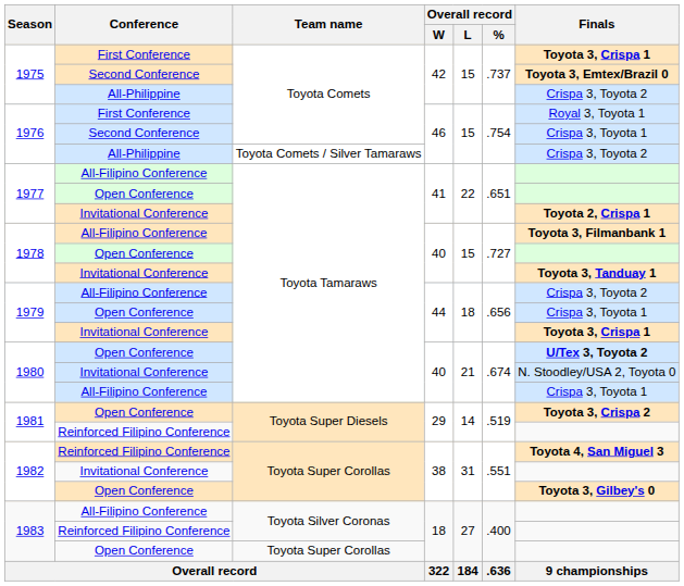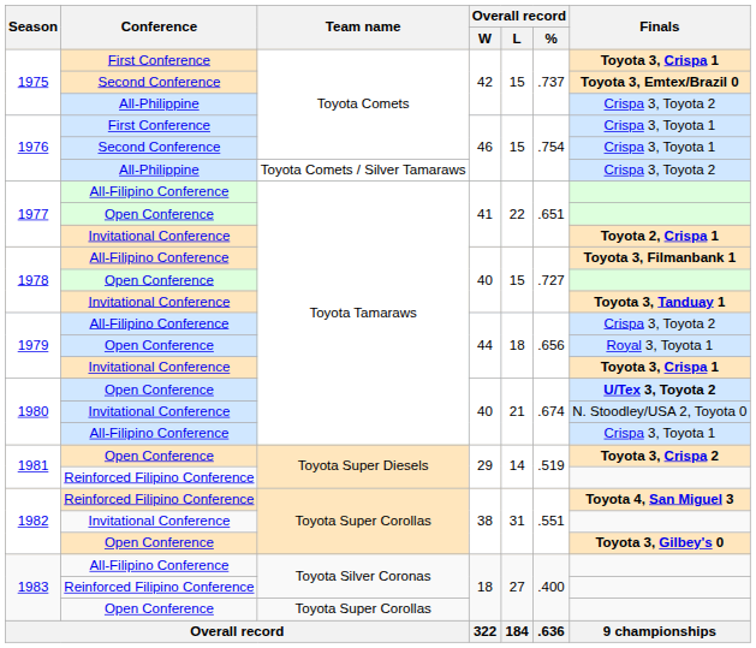 <table class=wikitable style="text-align:center;">
 <tr>
 <th rowspan=2>Season</th>
 <th rowspan=2>Conference</th>
 <th rowspan=2>Team name</th>
 <th colspan=3>Overall record</th>
 <th rowspan=2>Finals</th>
 </tr>
 <tr>
 <th>W</th>
 <th>L</th>
 <th>%</th>
 </tr>
 <tr bgcolor=FFE6BD>
 <td bgcolor=white rowspan=3><a href='#'>1975</a></td>
 <td><a href='#'>First Conference</a></td>
 <td bgcolor=white rowspan=5>Toyota Comets</td>
 <td bgcolor=white rowspan=3>42</td>
 <td bgcolor=white rowspan=3>15</td>
 <td bgcolor=white rowspan=3>.737</td>
 <td><strong>Toyota 3, <a href='#'>Crispa</a> 1</strong></td>
 </tr>
 <tr bgcolor=FFE6BD>
 <td><a href='#'>Second Conference</a></td>
 <td><strong>Toyota 3, Emtex/Brazil 0</strong></td>
 </tr>
 <tr bgcolor=#D0E7FF>
 <td><a href='#'>All-Philippine</a></td>
 <td><a href='#'>Crispa</a> 3, Toyota 2</td>
 </tr>
 <tr bgcolor=#D0E7FF>
 <td bgcolor=white rowspan=3><a href='#'>1976</a></td>
 <td><a href='#'>First Conference</a></td>
 <td bgcolor=white rowspan=3>46</td>
 <td bgcolor=white rowspan=3>15</td>
 <td bgcolor=white rowspan=3>.754</td>
-<td><a href='#'>Royal</a> 3, Toyota 1</td>
+<td><a href='#'>Crispa</a> 3, Toyota 1</td>
 </tr>
 <tr bgcolor=#D0E7FF>
 <td><a href='#'>Second Conference</a></td>
 <td><a href='#'>Crispa</a> 3, Toyota 1</td>
 </tr>
 <tr bgcolor=#D0E7FF>
 <td><a href='#'>All-Philippine</a></td>
 <td bgcolor=white rowspan=1>Toyota Comets / Silver Tamaraws</td>
 <td><a href='#'>Crispa</a> 3, Toyota 2</td>
 </tr>
 <tr bgcolor=#DDFFDD>
 <td bgcolor=white rowspan=3><a href='#'>1977</a></td>
 <td><a href='#'>All-Filipino Conference</a></td>
 <td bgcolor=white rowspan=12>Toyota Tamaraws</td>
 <td bgcolor=white rowspan=3>41</td>
 <td bgcolor=white rowspan=3>22</td>
 <td bgcolor=white rowspan=3>.651</td>
 <td></td>
 </tr>
 <tr bgcolor=#DDFFDD>
 <td><a href='#'>Open Conference</a></td>
 <td></td>
 </tr>
 <tr bgcolor=FFE6BD>
 <td><a href='#'>Invitational Conference</a></td>
 <td><strong>Toyota 2, <a href='#'>Crispa</a> 1</strong></td>
 </tr>
 <tr bgcolor=FFE6BD>
 <td bgcolor=white rowspan=3><a href='#'>1978</a></td>
 <td><a href='#'>All-Filipino Conference</a></td>
 <td bgcolor=white rowspan=3>40</td>
 <td bgcolor=white rowspan=3>15</td>
 <td bgcolor=white rowspan=3>.727</td>
 <td><strong>Toyota 3, Filmanbank 1</strong></td>
 </tr>
 <tr bgcolor=#DDFFDD>
 <td><a href='#'>Open Conference</a></td>
 <td></td>
 </tr>
 <tr bgcolor=FFE6BD>
 <td><a href='#'>Invitational Conference</a></td>
 <td><strong>Toyota 3, <a href='#'>Tanduay</a> 1</strong></td>
 </tr>
 <tr bgcolor=#D0E7FF>
 <td bgcolor=white rowspan=3><a href='#'>1979</a></td>
 <td><a href='#'>All-Filipino Conference</a></td>
 <td bgcolor=white rowspan=3>44</td>
 <td bgcolor=white rowspan=3>18</td>
 <td bgcolor=white rowspan=3>.656</td>
 <td><a href='#'>Crispa</a> 3, Toyota 2</td>
 </tr>
 <tr bgcolor=#D0E7FF>
 <td><a href='#'>Open Conference</a></td>
-<td><a href='#'>Crispa</a> 3, Toyota 1</td>
+<td><a href='#'>Royal</a> 3, Toyota 1</td>
 </tr>
 <tr bgcolor=FFE6BD>
 <td><a href='#'>Invitational Conference</a></td>
 <td><strong>Toyota 3, <a href='#'>Crispa</a> 1</strong></td>
 </tr>
 <tr bgcolor=#D0E7FF>
 <td bgcolor=white rowspan=3><a href='#'>1980</a></td>
 <td><a href='#'>Open Conference</a></td>
 <td bgcolor=white rowspan=3>40</td>
 <td bgcolor=white rowspan=3>21</td>
 <td bgcolor=white rowspan=3>.674</td>
 <td><strong><a href='#'>U/Tex</a> 3, Toyota 2</strong></td>
 </tr>
 <tr bgcolor=#D0E7FF>
 <td><a href='#'>Invitational Conference</a></td>
 <td>N. Stoodley/USA 2, Toyota 0</td>
 </tr>
 <tr bgcolor=#D0E7FF>
 <td><a href='#'>All-Filipino Conference</a></td>
 <td><a href='#'>Crispa</a> 3, Toyota 1</td>
 </tr>
 <tr bgcolor=FFE6BD>
 <td bgcolor=white rowspan=2><a href='#'>1981</a></td>
 <td><a href='#'>Open Conference</a></td>
 <td rowspan=2>Toyota Super Diesels</td>
 <td bgcolor=white rowspan=2>29</td>
 <td bgcolor=white rowspan=2>14</td>
 <td bgcolor=white rowspan=2>.519</td>
 <td><strong>Toyota 3, <a href='#'>Crispa</a> 2</strong></td>
 </tr>
 <tr>
 <td><a href='#'>Reinforced Filipino Conference</a></td>
 <td></td>
 </tr>
 <tr bgcolor=FFE6BD>
 <td bgcolor=white rowspan=3><a href='#'>1982</a></td>
 <td><a href='#'>Reinforced Filipino Conference</a></td>
 <td rowspan=3>Toyota Super Corollas</td>
 <td bgcolor=white rowspan=3>38</td>
 <td bgcolor=white rowspan=3>31</td>
 <td bgcolor=white rowspan=3>.551</td>
 <td><strong>Toyota 4, <a href='#'>San Miguel</a> 3</strong></td>
 </tr>
 <tr>
 <td><a href='#'>Invitational Conference</a></td>
 <td></td>
 </tr>
 <tr bgcolor=FFE6BD>
 <td><a href='#'>Open Conference</a></td>
 <td><strong>Toyota 3, <a href='#'>Gilbey's</a> 0</strong></td>
 </tr>
 <tr>
 <td rowspan=3><a href='#'>1983</a></td>
 <td><a href='#'>All-Filipino Conference</a></td>
 <td rowspan=2>Toyota Silver Coronas</td>
 <td rowspan=3>18</td>
 <td rowspan=3>27</td>
 <td rowspan=3>.400</td>
 <td></td>
 </tr>
 <tr>
 <td><a href='#'>Reinforced Filipino Conference</a></td>
 <td></td>
 </tr>
 <tr>
 <td><a href='#'>Open Conference</a></td>
 <td rowspan=1>Toyota Super Corollas</td>
 <td></td>
 </tr>
 <tr>
 <th colspan=3>Overall record</th>
 <th>322</th>
 <th>184</th>
 <th>.636</th>
 <th>9 championships</th>
 </tr>
 </table>
